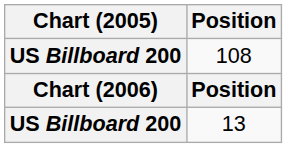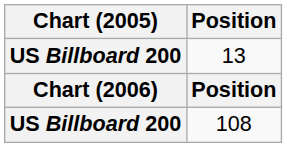 <table class="wikitable plainrowheaders" style="text-align:center">
 <tr>
 <th scope="col">Chart (2005)</th>
 <th scope="col">Position</th>
 </tr>
 <tr>
 <th scope="row">US <em>Billboard</em> 200</th>
-<td>108</td>
+<td>13</td>
 </tr>
 <tr>
 <th scope="col">Chart (2006)</th>
 <th scope="col">Position</th>
 </tr>
 <tr>
 <th scope="row">US <em>Billboard</em> 200</th>
-<td>13</td>
+<td>108</td>
 </tr>
 </table>
